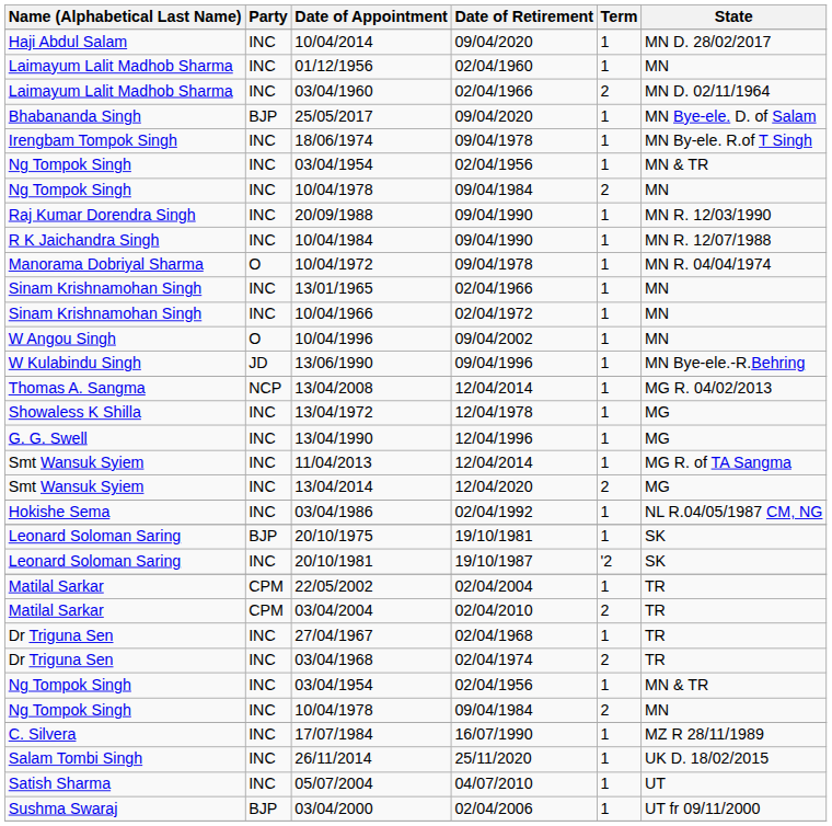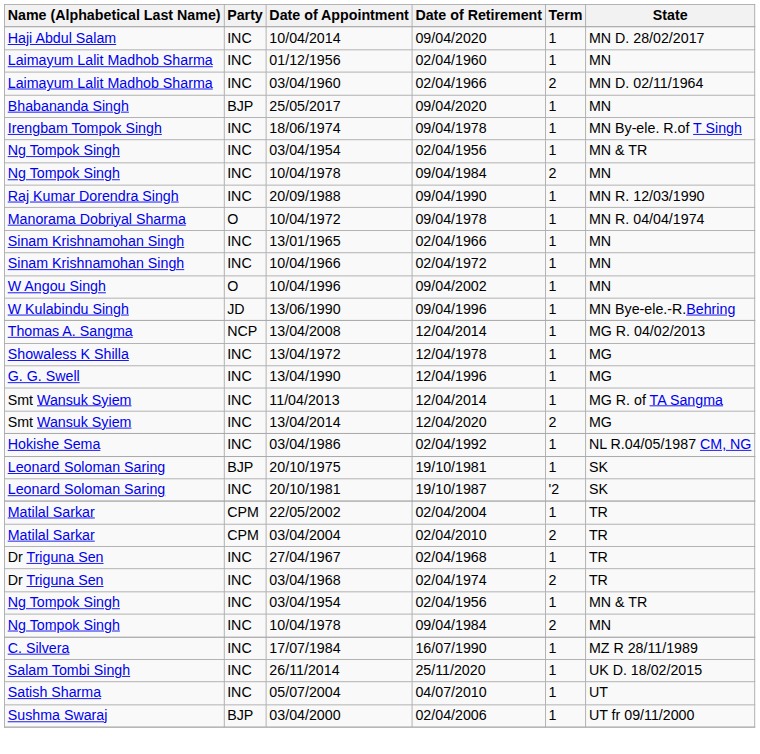 <table class="wikitable sortable">
 <tr>
 <th>Name (Alphabetical Last Name)</th>
 <th>Party</th>
 <th>Date of Appointment</th>
 <th>Date of Retirement</th>
 <th>Term</th>
 <th>State</th>
 </tr>
 <tr>
 </tr>
 <tr>
 <td><a href='#'>Haji Abdul Salam</a></td>
 <td>INC</td>
 <td>10/04/2014</td>
 <td>09/04/2020</td>
 <td>1</td>
 <td>MN D. 28/02/2017</td>
 </tr>
 <tr>
 <td><a href='#'>Laimayum Lalit Madhob Sharma</a></td>
 <td>INC</td>
 <td>01/12/1956</td>
 <td>02/04/1960</td>
 <td>1</td>
 <td>MN</td>
 </tr>
 <tr>
 <td><a href='#'>Laimayum Lalit Madhob Sharma</a></td>
 <td>INC</td>
 <td>03/04/1960</td>
 <td>02/04/1966</td>
 <td>2</td>
 <td>MN D. 02/11/1964</td>
 </tr>
 <tr>
 <td><a href='#'>Bhabananda Singh</a></td>
 <td>BJP</td>
 <td>25/05/2017</td>
 <td>09/04/2020</td>
 <td>1</td>
-<td>MN <a href='#'>Bye-ele.</a> D. of <a href='#'>Salam</a></td>
+<td>MN</td>
 </tr>
 <tr>
 <td><a href='#'>Irengbam Tompok Singh</a></td>
 <td>INC</td>
 <td>18/06/1974</td>
 <td>09/04/1978</td>
 <td>1</td>
 <td>MN By-ele. R.of <a href='#'>T Singh</a></td>
 </tr>
 <tr>
 <td><a href='#'>Ng Tompok Singh</a></td>
 <td>INC</td>
 <td>03/04/1954</td>
 <td>02/04/1956</td>
 <td>1</td>
 <td>MN & TR</td>
 </tr>
 <tr>
 <td><a href='#'>Ng Tompok Singh</a></td>
 <td>INC</td>
 <td>10/04/1978</td>
 <td>09/04/1984</td>
 <td>2</td>
 <td>MN</td>
 </tr>
 <tr>
 <td><a href='#'>Raj Kumar Dorendra Singh</a></td>
 <td>INC</td>
 <td>20/09/1988</td>
 <td>09/04/1990</td>
 <td>1</td>
 <td>MN R. 12/03/1990</td>
-</tr>
-<tr>
-<td><a href='#'>R K Jaichandra Singh</a></td>
-<td>INC</td>
-<td>10/04/1984</td>
-<td>09/04/1990</td>
-<td>1</td>
-<td>MN R. 12/07/1988</td>
 </tr>
 <tr>
 <td><a href='#'>Manorama Dobriyal Sharma</a></td>
 <td>O</td>
 <td>10/04/1972</td>
 <td>09/04/1978</td>
 <td>1</td>
 <td>MN R. 04/04/1974</td>
 </tr>
 <tr>
 <td><a href='#'>Sinam Krishnamohan Singh</a></td>
 <td>INC</td>
 <td>13/01/1965</td>
 <td>02/04/1966</td>
 <td>1</td>
 <td>MN</td>
 </tr>
 <tr>
 <td><a href='#'>Sinam Krishnamohan Singh</a></td>
 <td>INC</td>
 <td>10/04/1966</td>
 <td>02/04/1972</td>
 <td>1</td>
 <td>MN</td>
 </tr>
 <tr>
 <td><a href='#'>W Angou Singh</a></td>
 <td>O</td>
 <td>10/04/1996</td>
 <td>09/04/2002</td>
 <td>1</td>
 <td>MN</td>
 </tr>
 <tr>
 <td><a href='#'>W Kulabindu Singh</a></td>
 <td>JD</td>
 <td>13/06/1990</td>
 <td>09/04/1996</td>
 <td>1</td>
 <td>MN Bye-ele.-R.<a href='#'>Behring</a></td>
 </tr>
 <tr>
 </tr>
 <tr>
 <td><a href='#'>Thomas A. Sangma</a></td>
 <td>NCP</td>
 <td>13/04/2008</td>
 <td>12/04/2014</td>
 <td>1</td>
 <td>MG R. 04/02/2013</td>
 </tr>
 <tr>
 <td><a href='#'>Showaless K Shilla</a></td>
 <td>INC</td>
 <td>13/04/1972</td>
 <td>12/04/1978</td>
 <td>1</td>
 <td>MG</td>
 </tr>
 <tr>
 <td><a href='#'>G. G. Swell</a></td>
 <td>INC</td>
 <td>13/04/1990</td>
 <td>12/04/1996</td>
 <td>1</td>
 <td>MG</td>
 </tr>
 <tr>
 <td>Smt <a href='#'>Wansuk Syiem</a></td>
 <td>INC</td>
 <td>11/04/2013</td>
 <td>12/04/2014</td>
 <td>1</td>
 <td>MG R. of <a href='#'>TA Sangma</a></td>
 </tr>
 <tr>
 <td>Smt <a href='#'>Wansuk Syiem</a></td>
 <td>INC</td>
 <td>13/04/2014</td>
 <td>12/04/2020</td>
 <td>2</td>
 <td>MG</td>
 </tr>
 <tr>
 </tr>
 <tr>
 <td><a href='#'>Hokishe Sema</a></td>
 <td>INC</td>
 <td>03/04/1986</td>
 <td>02/04/1992</td>
 <td>1</td>
 <td>NL R.04/05/1987 <a href='#'>CM, NG</a></td>
 </tr>
 <tr>
 </tr>
 <tr>
 <td><a href='#'>Leonard Soloman Saring</a></td>
 <td>BJP</td>
 <td>20/10/1975</td>
 <td>19/10/1981</td>
 <td>1</td>
 <td>SK</td>
 </tr>
 <tr>
 <td><a href='#'>Leonard Soloman Saring</a></td>
 <td>INC</td>
 <td>20/10/1981</td>
 <td>19/10/1987</td>
 <td>'2</td>
 <td>SK</td>
 </tr>
 <tr>
 </tr>
 <tr>
 <td><a href='#'>Matilal Sarkar</a></td>
 <td>CPM</td>
 <td>22/05/2002</td>
 <td>02/04/2004</td>
 <td>1</td>
 <td>TR</td>
 </tr>
 <tr>
 <td><a href='#'>Matilal Sarkar</a></td>
 <td>CPM</td>
 <td>03/04/2004</td>
 <td>02/04/2010</td>
 <td>2</td>
 <td>TR</td>
 </tr>
 <tr>
 <td>Dr <a href='#'>Triguna Sen</a></td>
 <td>INC</td>
 <td>27/04/1967</td>
 <td>02/04/1968</td>
 <td>1</td>
 <td>TR</td>
 </tr>
 <tr>
 <td>Dr <a href='#'>Triguna Sen</a></td>
 <td>INC</td>
 <td>03/04/1968</td>
 <td>02/04/1974</td>
 <td>2</td>
 <td>TR</td>
 </tr>
 <tr>
 <td><a href='#'>Ng Tompok Singh</a></td>
 <td>INC</td>
 <td>03/04/1954</td>
 <td>02/04/1956</td>
 <td>1</td>
 <td>MN & TR</td>
 </tr>
 <tr>
 <td><a href='#'>Ng Tompok Singh</a></td>
 <td>INC</td>
 <td>10/04/1978</td>
 <td>09/04/1984</td>
 <td>2</td>
 <td>MN</td>
 </tr>
 <tr>
 </tr>
 <tr>
 <td><a href='#'>C. Silvera</a></td>
 <td>INC</td>
 <td>17/07/1984</td>
 <td>16/07/1990</td>
 <td>1</td>
 <td>MZ R 28/11/1989</td>
 </tr>
 <tr>
 <td><a href='#'>Salam Tombi Singh</a></td>
 <td>INC</td>
 <td>26/11/2014</td>
 <td>25/11/2020</td>
 <td>1</td>
 <td>UK D. 18/02/2015</td>
 </tr>
 <tr>
 <td><a href='#'>Satish Sharma</a></td>
 <td>INC</td>
 <td>05/07/2004</td>
 <td>04/07/2010</td>
 <td>1</td>
 <td>UT</td>
 </tr>
 <tr>
 <td><a href='#'>Sushma Swaraj</a></td>
 <td>BJP</td>
 <td>03/04/2000</td>
 <td>02/04/2006</td>
 <td>1</td>
 <td>UT fr 09/11/2000</td>
 </tr>
 <tr>
 </tr>
 </table>
